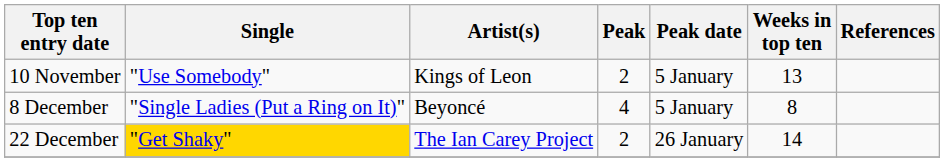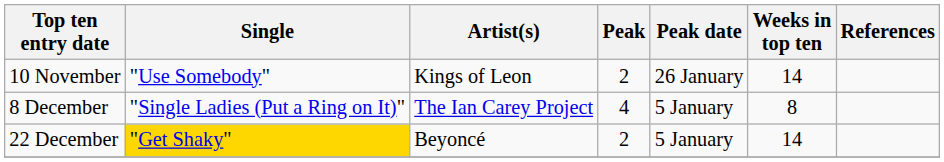 <table class="wikitable sortable">
 <tr>
 <th>Top ten<br>entry date</th>
 <th>Single</th>
 <th>Artist(s)</th>
 <th data-sort-type="number">Peak</th>
 <th>Peak date</th>
 <th data-sort-type="number">Weeks in<br>top ten</th>
 <th>References</th>
 </tr>
 <tr>
 <td>10 November</td>
 <td>"<a href='#'>Use Somebody</a>"</td>
 <td>Kings of Leon</td>
 <td style="text-align:center;">2</td>
-<td>5 January</td>
-<td style="text-align:center;">13</td>
+<td>26 January</td>
+<td style="text-align:center;">14</td>
 <td style="text-align:center;"></td>
 </tr>
 <tr>
 <td>8 December</td>
 <td>"<a href='#'>Single Ladies (Put a Ring on It)</a>"</td>
-<td>Beyoncé</td>
+<td><a href='#'>The Ian Carey Project</a></td>
 <td style="text-align:center;">4</td>
 <td>5 January</td>
 <td style="text-align:center;">8</td>
 <td style="text-align:center;"></td>
 </tr>
 <tr>
 <td>22 December</td>
 <td style="background: gold;">"<a href='#'>Get Shaky</a>"</td>
-<td><a href='#'>The Ian Carey Project</a></td>
+<td>Beyoncé</td>
 <td style="text-align:center;">2</td>
-<td>26 January</td>
+<td>5 January</td>
 <td style="text-align:center;">14</td>
 <td style="text-align:center;"></td>
 </tr>
 <tr>
 </tr>
 </table>
